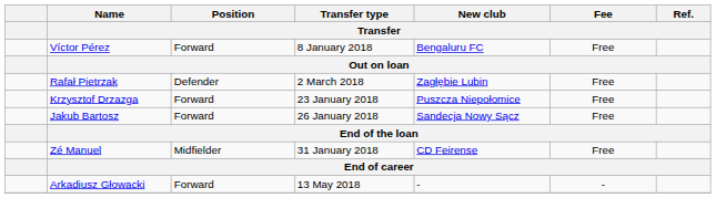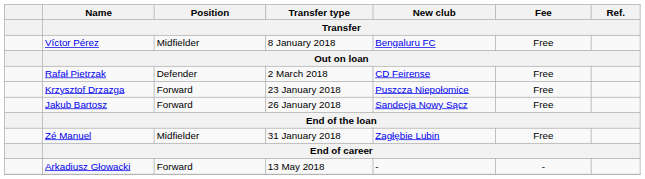 <table class="wikitable" style="width:100%; font-size:85%;">
 <tr>
 <th width="2%"></th>
 <th width="5%">Name</th>
 <th width="5%">Position</th>
 <th width="5%">Transfer type</th>
 <th width="5%">New club</th>
 <th width="5%">Fee</th>
 <th width="2%">Ref.</th>
 </tr>
 <tr>
 <th></th>
 <th colspan="6" align="center">Transfer</th>
 </tr>
 <tr>
 <td align=center></td>
 <td align=left> <a href='#'>Víctor Pérez</a></td>
-<td align=left>Forward</td>
+<td align=left>Midfielder</td>
 <td align=left>8 January 2018</td>
 <td align=left> <a href='#'>Bengaluru FC</a></td>
 <td align=center>Free</td>
 <td></td>
 </tr>
 <tr>
 <th></th>
 <th colspan="6" align="center">Out on loan</th>
 </tr>
 <tr>
 <td align=center></td>
 <td align=left> <a href='#'>Rafał Pietrzak</a></td>
 <td align=left>Defender</td>
 <td align=left>2 March 2018</td>
-<td align=left> <a href='#'>Zagłębie Lubin</a></td>
+<td align=left> <a href='#'>CD Feirense</a></td>
 <td align=center>Free</td>
 <td></td>
 </tr>
 <tr>
 <td align=center></td>
 <td align=left> <a href='#'>Krzysztof Drzazga</a></td>
 <td align=left>Forward</td>
 <td align=left>23 January 2018</td>
 <td align=left> <a href='#'>Puszcza Niepołomice</a></td>
 <td align=center>Free</td>
 <td></td>
 </tr>
 <tr>
 <td align=center></td>
 <td align=left> <a href='#'>Jakub Bartosz</a></td>
 <td align=left>Forward</td>
 <td align=left>26 January 2018</td>
 <td align=left> <a href='#'>Sandecja Nowy Sącz</a></td>
 <td align=center>Free</td>
 <td></td>
 </tr>
 <tr>
 <th></th>
 <th colspan="6" align="center">End of the loan</th>
 </tr>
 <tr>
 <td align=center></td>
 <td align=left> <a href='#'>Zé Manuel</a></td>
 <td align=left>Midfielder</td>
 <td align=left>31 January 2018</td>
-<td align=left> <a href='#'>CD Feirense</a></td>
+<td align=left> <a href='#'>Zagłębie Lubin</a></td>
 <td align=center>Free</td>
 <td></td>
 </tr>
 <tr>
 <th></th>
 <th colspan="6" align="center">End of career</th>
 </tr>
 <tr>
 <td align=center></td>
 <td align=left> <a href='#'>Arkadiusz Głowacki</a></td>
 <td align=left>Forward</td>
 <td align=left>13 May 2018</td>
 <td align=left>-</td>
 <td align=center>-</td>
 <td></td>
 </tr>
 <tr>
 </tr>
 </table>
